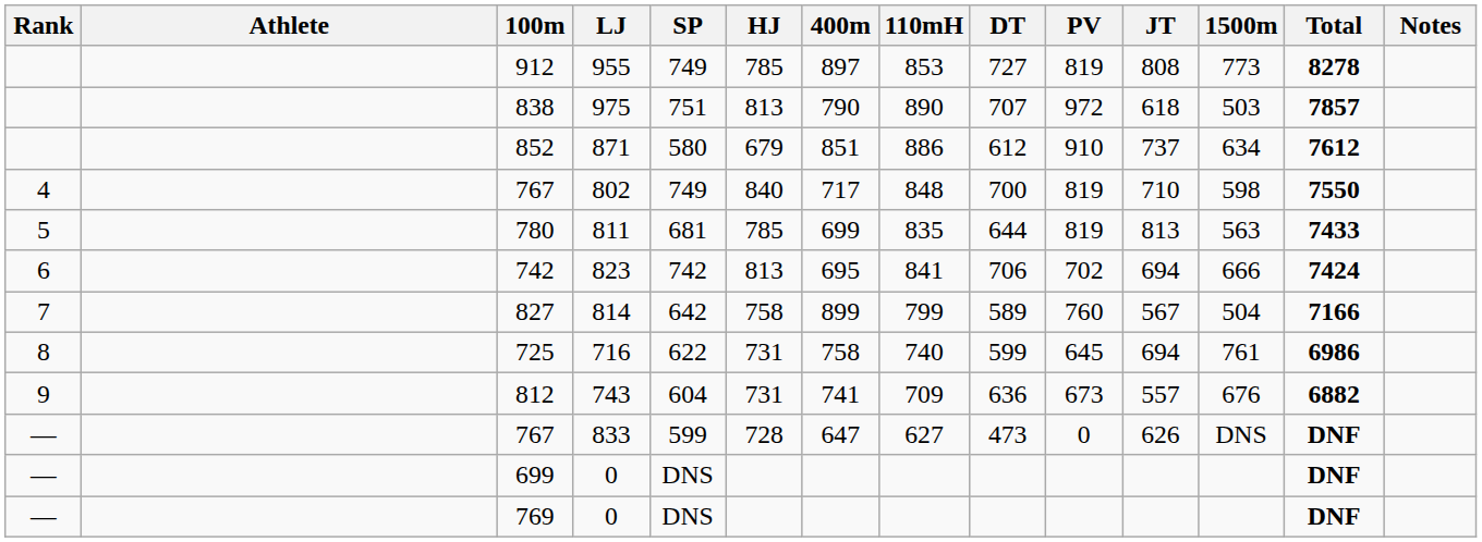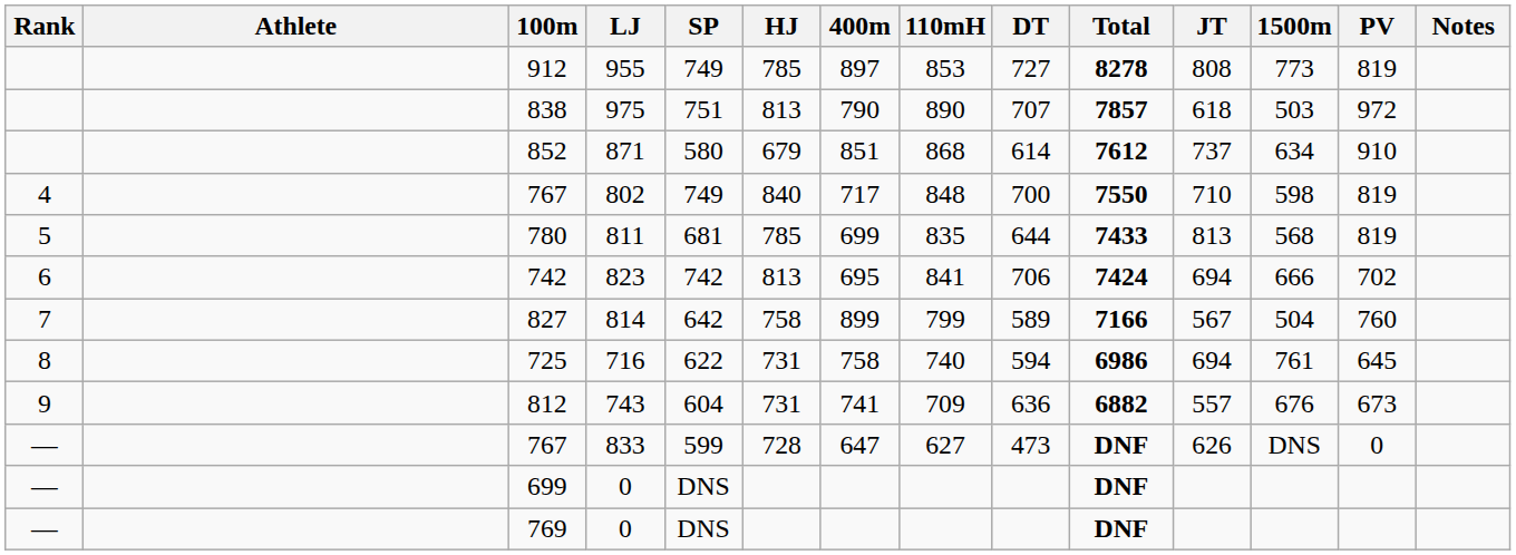 <table class=wikitable style="text-align:center">
 <tr>
 <th width=40>Rank</th>
 <th width=250>Athlete</th>
 <th width=40>100m</th>
 <th width=40>LJ</th>
 <th width=40>SP</th>
 <th width=40>HJ</th>
 <th width=40>400m</th>
 <th width=40>110mH</th>
 <th width=40>DT</th>
-<th width=40>PV</th>
+<th width=55>Total</th>
 <th width=40>JT</th>
 <th width=40>1500m</th>
-<th width=55>Total</th>
+<th width=40>PV</th>
 <th width=50>Notes</th>
 </tr>
 <tr>
 <td></td>
 <td align=left></td>
 <td>912</td>
 <td>955</td>
 <td>749</td>
 <td>785</td>
 <td>897</td>
 <td>853</td>
 <td>727</td>
-<td>819</td>
+<td><strong>8278</strong></td>
 <td>808</td>
 <td>773</td>
-<td><strong>8278</strong></td>
+<td>819</td>
 <td></td>
 </tr>
 <tr>
 <td></td>
 <td align=left></td>
 <td>838</td>
 <td>975</td>
 <td>751</td>
 <td>813</td>
 <td>790</td>
 <td>890</td>
 <td>707</td>
-<td>972</td>
+<td><strong>7857</strong></td>
 <td>618</td>
 <td>503</td>
-<td><strong>7857</strong></td>
+<td>972</td>
 <td></td>
 </tr>
 <tr>
 <td></td>
 <td align=left></td>
 <td>852</td>
 <td>871</td>
 <td>580</td>
 <td>679</td>
 <td>851</td>
-<td>886</td>
-<td>612</td>
-<td>910</td>
+<td>868</td>
+<td>614</td>
+<td><strong>7612</strong></td>
 <td>737</td>
 <td>634</td>
-<td><strong>7612</strong></td>
+<td>910</td>
 <td></td>
 </tr>
 <tr>
 <td>4</td>
 <td align=left></td>
 <td>767</td>
 <td>802</td>
 <td>749</td>
 <td>840</td>
 <td>717</td>
 <td>848</td>
 <td>700</td>
-<td>819</td>
+<td><strong>7550</strong></td>
 <td>710</td>
 <td>598</td>
-<td><strong>7550</strong></td>
+<td>819</td>
 <td></td>
 </tr>
 <tr>
 <td>5</td>
 <td align=left></td>
 <td>780</td>
 <td>811</td>
 <td>681</td>
 <td>785</td>
 <td>699</td>
 <td>835</td>
 <td>644</td>
+<td><strong>7433</strong></td>
+<td>813</td>
+<td>568</td>
 <td>819</td>
-<td>813</td>
-<td>563</td>
-<td><strong>7433</strong></td>
 <td></td>
 </tr>
 <tr>
 <td>6</td>
 <td align=left></td>
 <td>742</td>
 <td>823</td>
 <td>742</td>
 <td>813</td>
 <td>695</td>
 <td>841</td>
 <td>706</td>
-<td>702</td>
+<td><strong>7424</strong></td>
 <td>694</td>
 <td>666</td>
-<td><strong>7424</strong></td>
+<td>702</td>
 <td></td>
 </tr>
 <tr>
 <td>7</td>
 <td align=left></td>
 <td>827</td>
 <td>814</td>
 <td>642</td>
 <td>758</td>
 <td>899</td>
 <td>799</td>
 <td>589</td>
-<td>760</td>
+<td><strong>7166</strong></td>
 <td>567</td>
 <td>504</td>
-<td><strong>7166</strong></td>
+<td>760</td>
 <td></td>
 </tr>
 <tr>
 <td>8</td>
 <td align=left></td>
 <td>725</td>
 <td>716</td>
 <td>622</td>
 <td>731</td>
 <td>758</td>
 <td>740</td>
-<td>599</td>
-<td>645</td>
+<td>594</td>
+<td><strong>6986</strong></td>
 <td>694</td>
 <td>761</td>
-<td><strong>6986</strong></td>
+<td>645</td>
 <td></td>
 </tr>
 <tr>
 <td>9</td>
 <td align=left></td>
 <td>812</td>
 <td>743</td>
 <td>604</td>
 <td>731</td>
 <td>741</td>
 <td>709</td>
 <td>636</td>
-<td>673</td>
+<td><strong>6882</strong></td>
 <td>557</td>
 <td>676</td>
-<td><strong>6882</strong></td>
+<td>673</td>
 <td></td>
 </tr>
 <tr>
 <td>—</td>
 <td align=left></td>
 <td>767</td>
 <td>833</td>
 <td>599</td>
 <td>728</td>
 <td>647</td>
 <td>627</td>
 <td>473</td>
-<td>0</td>
+<td><strong>DNF</strong></td>
 <td>626</td>
 <td>DNS</td>
-<td><strong>DNF</strong></td>
+<td>0</td>
 <td></td>
 </tr>
 <tr>
 <td>—</td>
 <td align=left></td>
 <td>699</td>
 <td>0</td>
 <td>DNS</td>
 <td></td>
 <td></td>
 <td></td>
 <td></td>
+<td><strong>DNF</strong></td>
 <td></td>
 <td></td>
 <td></td>
-<td><strong>DNF</strong></td>
 <td></td>
 </tr>
 <tr>
 <td>—</td>
 <td align=left></td>
 <td>769</td>
 <td>0</td>
 <td>DNS</td>
 <td></td>
 <td></td>
 <td></td>
 <td></td>
+<td><strong>DNF</strong></td>
 <td></td>
 <td></td>
 <td></td>
-<td><strong>DNF</strong></td>
 <td></td>
 </tr>
 </table>
